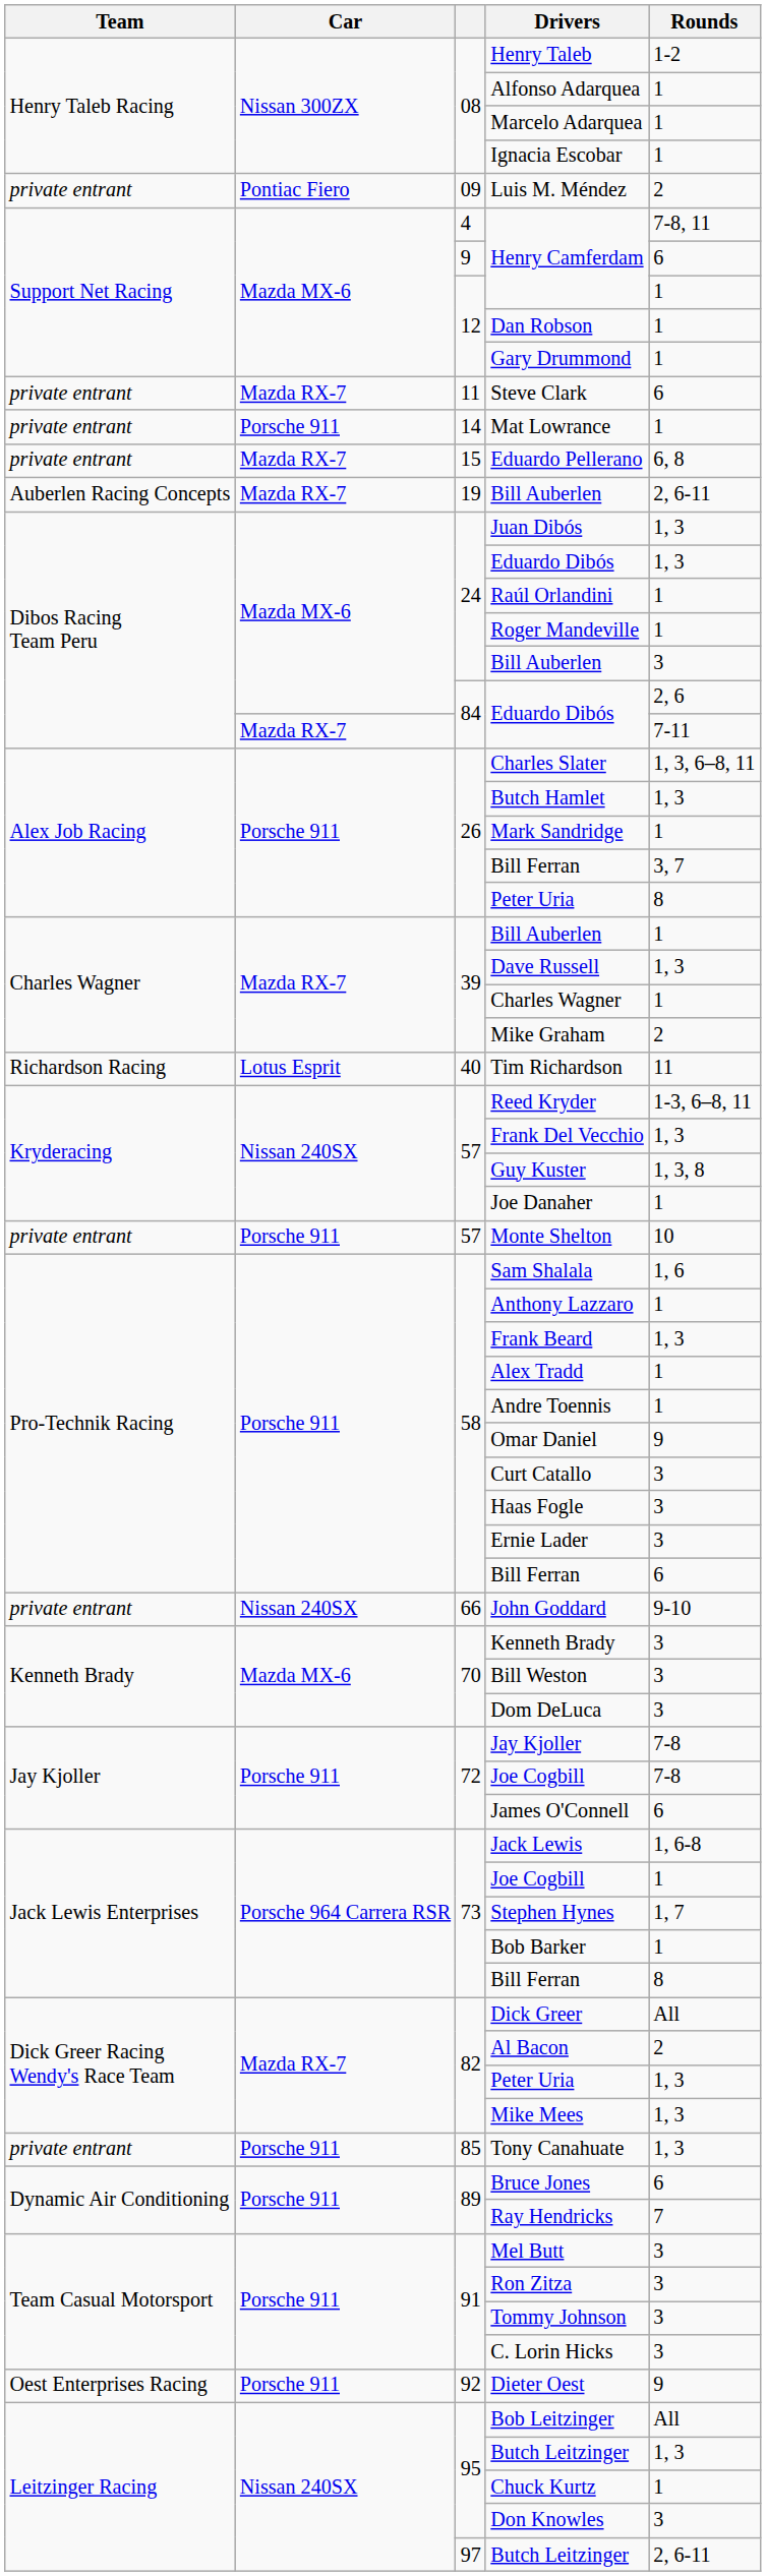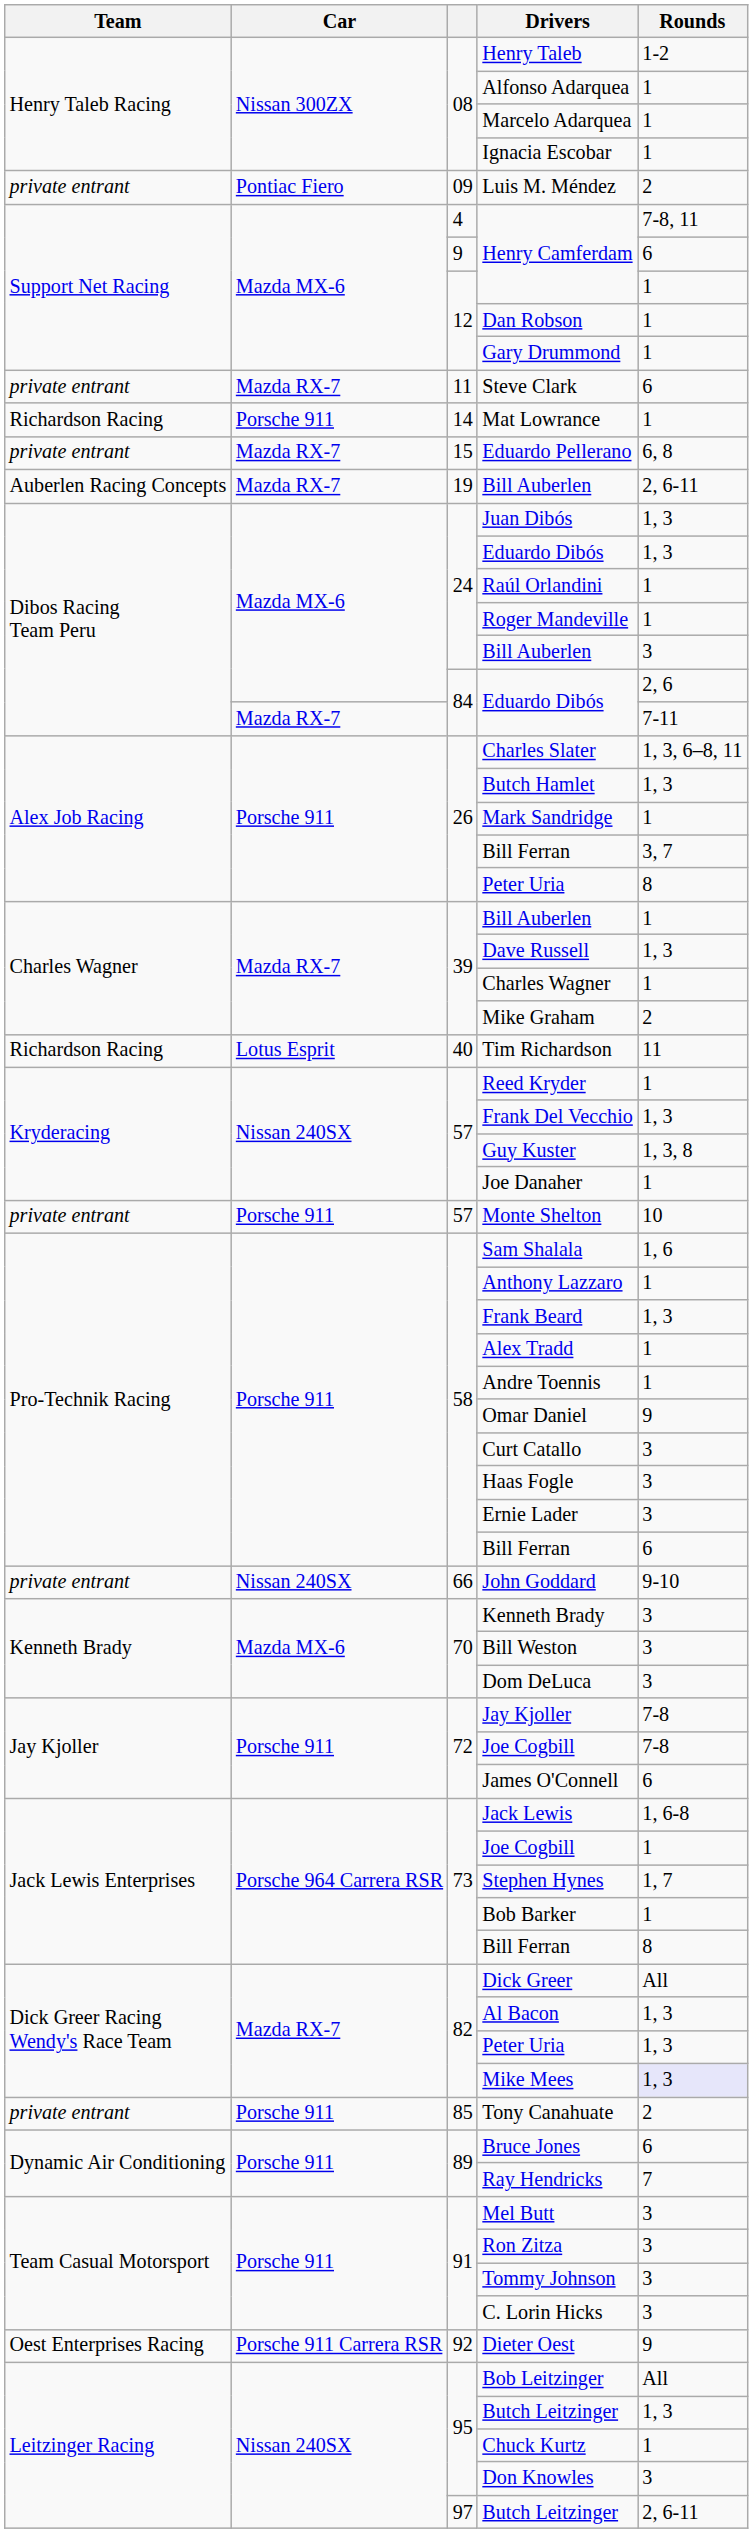 <table class="wikitable" style="font-size: 85%">
 <tr>
 <th>Team</th>
 <th>Car</th>
 <th></th>
 <th>Drivers</th>
 <th>Rounds</th>
 </tr>
 <tr>
 <td rowspan="4"> Henry Taleb Racing</td>
 <td rowspan="4"><a href='#'>Nissan 300ZX</a></td>
 <td rowspan="4">08</td>
 <td> <a href='#'>Henry Taleb</a></td>
 <td>1-2</td>
 </tr>
 <tr>
 <td> Alfonso Adarquea</td>
 <td>1</td>
 </tr>
 <tr>
 <td> Marcelo Adarquea</td>
 <td>1</td>
 </tr>
 <tr>
 <td> Ignacia Escobar</td>
 <td>1</td>
 </tr>
 <tr>
 <td><em>private entrant</em></td>
 <td><a href='#'>Pontiac Fiero</a></td>
 <td>09</td>
 <td> Luis M. Méndez</td>
 <td>2</td>
 </tr>
 <tr>
 <td rowspan="5"> <a href='#'>Support Net Racing</a></td>
 <td rowspan="5"><a href='#'>Mazda MX-6</a></td>
 <td>4</td>
 <td rowspan="3"> <a href='#'>Henry Camferdam</a></td>
 <td>7-8, 11</td>
 </tr>
 <tr>
 <td>9</td>
 <td>6</td>
 </tr>
 <tr>
 <td rowspan="3">12</td>
 <td>1</td>
 </tr>
 <tr>
 <td> <a href='#'>Dan Robson</a></td>
 <td>1</td>
 </tr>
 <tr>
 <td> <a href='#'>Gary Drummond</a></td>
 <td>1</td>
 </tr>
 <tr>
 <td><em>private entrant</em></td>
 <td><a href='#'>Mazda RX-7</a></td>
 <td>11</td>
 <td> Steve Clark</td>
 <td>6</td>
 </tr>
 <tr>
-<td><em>private entrant</em></td>
+<td> Richardson Racing</td>
 <td><a href='#'>Porsche 911</a></td>
 <td>14</td>
 <td> Mat Lowrance</td>
 <td>1</td>
 </tr>
 <tr>
 <td><em>private entrant</em></td>
 <td><a href='#'>Mazda RX-7</a></td>
 <td>15</td>
 <td> <a href='#'>Eduardo Pellerano</a></td>
 <td>6, 8</td>
 </tr>
 <tr>
 <td> Auberlen Racing Concepts</td>
 <td><a href='#'>Mazda RX-7</a></td>
 <td>19</td>
 <td> <a href='#'>Bill Auberlen</a></td>
 <td>2, 6-11</td>
 </tr>
 <tr>
 <td rowspan="7"> Dibos Racing<br> Team Peru</td>
 <td rowspan="6"><a href='#'>Mazda MX-6</a></td>
 <td rowspan="5">24</td>
 <td> <a href='#'>Juan Dibós</a></td>
 <td>1, 3</td>
 </tr>
 <tr>
 <td> <a href='#'>Eduardo Dibós</a></td>
 <td>1, 3</td>
 </tr>
 <tr>
 <td> <a href='#'>Raúl Orlandini</a></td>
 <td>1</td>
 </tr>
 <tr>
 <td> <a href='#'>Roger Mandeville</a></td>
 <td>1</td>
 </tr>
 <tr>
 <td> <a href='#'>Bill Auberlen</a></td>
 <td>3</td>
 </tr>
 <tr>
 <td rowspan="2">84</td>
 <td rowspan="2"> <a href='#'>Eduardo Dibós</a></td>
 <td>2, 6</td>
 </tr>
 <tr>
 <td><a href='#'>Mazda RX-7</a></td>
 <td>7-11</td>
 </tr>
 <tr>
 <td rowspan="5"> <a href='#'>Alex Job Racing</a></td>
 <td rowspan="5"><a href='#'>Porsche 911</a></td>
 <td rowspan="5">26</td>
 <td> <a href='#'>Charles Slater</a></td>
 <td>1, 3, 6–8, 11</td>
 </tr>
 <tr>
 <td> <a href='#'>Butch Hamlet</a></td>
 <td>1, 3</td>
 </tr>
 <tr>
 <td> <a href='#'>Mark Sandridge</a></td>
 <td>1</td>
 </tr>
 <tr>
 <td> Bill Ferran</td>
 <td>3, 7</td>
 </tr>
 <tr>
 <td> <a href='#'>Peter Uria</a></td>
 <td>8</td>
 </tr>
 <tr>
 <td rowspan="4"> Charles Wagner</td>
 <td rowspan="4"><a href='#'>Mazda RX-7</a></td>
 <td rowspan="4">39</td>
 <td> <a href='#'>Bill Auberlen</a></td>
 <td>1</td>
 </tr>
 <tr>
 <td> <a href='#'>Dave Russell</a></td>
 <td>1, 3</td>
 </tr>
 <tr>
 <td> Charles Wagner</td>
 <td>1</td>
 </tr>
 <tr>
 <td> Mike Graham</td>
 <td>2</td>
 </tr>
 <tr>
 <td> Richardson Racing</td>
 <td><a href='#'>Lotus Esprit</a></td>
 <td>40</td>
 <td> Tim Richardson</td>
 <td>11</td>
 </tr>
 <tr>
 <td rowspan="4"> <a href='#'>Kryderacing</a></td>
 <td rowspan="4"><a href='#'>Nissan 240SX</a></td>
 <td rowspan="4">57</td>
 <td> <a href='#'>Reed Kryder</a></td>
-<td>1-3, 6–8, 11</td>
+<td>1</td>
 </tr>
 <tr>
 <td> <a href='#'>Frank Del Vecchio</a></td>
 <td>1, 3</td>
 </tr>
 <tr>
 <td> <a href='#'>Guy Kuster</a></td>
 <td>1, 3, 8</td>
 </tr>
 <tr>
 <td> Joe Danaher</td>
 <td>1</td>
 </tr>
 <tr>
 <td><em>private entrant</em></td>
 <td><a href='#'>Porsche 911</a></td>
 <td>57</td>
 <td> <a href='#'>Monte Shelton</a></td>
 <td>10</td>
 </tr>
 <tr>
 <td rowspan="10"> Pro-Technik Racing</td>
 <td rowspan="10"><a href='#'>Porsche 911</a></td>
 <td rowspan="10">58</td>
 <td> <a href='#'>Sam Shalala</a></td>
 <td>1, 6</td>
 </tr>
 <tr>
 <td> <a href='#'>Anthony Lazzaro</a></td>
 <td>1</td>
 </tr>
 <tr>
 <td> <a href='#'>Frank Beard</a></td>
 <td>1, 3</td>
 </tr>
 <tr>
 <td> <a href='#'>Alex Tradd</a></td>
 <td>1</td>
 </tr>
 <tr>
 <td> Andre Toennis</td>
 <td>1</td>
 </tr>
 <tr>
 <td> Omar Daniel</td>
 <td>9</td>
 </tr>
 <tr>
 <td> Curt Catallo</td>
 <td>3</td>
 </tr>
 <tr>
 <td> Haas Fogle</td>
 <td>3</td>
 </tr>
 <tr>
 <td> Ernie Lader</td>
 <td>3</td>
 </tr>
 <tr>
 <td> Bill Ferran</td>
 <td>6</td>
 </tr>
 <tr>
 <td><em>private entrant</em></td>
 <td><a href='#'>Nissan 240SX</a></td>
 <td>66</td>
 <td> <a href='#'>John Goddard</a></td>
 <td>9-10</td>
 </tr>
 <tr>
 <td rowspan="3"> Kenneth Brady</td>
 <td rowspan="3"><a href='#'>Mazda MX-6</a></td>
 <td rowspan="3">70</td>
 <td> Kenneth Brady</td>
 <td>3</td>
 </tr>
 <tr>
 <td> Bill Weston</td>
 <td>3</td>
 </tr>
 <tr>
 <td> Dom DeLuca</td>
 <td>3</td>
 </tr>
 <tr>
 <td rowspan="3"> Jay Kjoller</td>
 <td rowspan="3"><a href='#'>Porsche 911</a></td>
 <td rowspan="3">72</td>
 <td> <a href='#'>Jay Kjoller</a></td>
 <td>7-8</td>
 </tr>
 <tr>
 <td> <a href='#'>Joe Cogbill</a></td>
 <td>7-8</td>
 </tr>
 <tr>
 <td> James O'Connell</td>
 <td>6</td>
 </tr>
 <tr>
 <td rowspan="5"> Jack Lewis Enterprises</td>
 <td rowspan="5"><a href='#'>Porsche 964 Carrera RSR</a></td>
 <td rowspan="5">73</td>
 <td> <a href='#'>Jack Lewis</a></td>
 <td>1, 6-8</td>
 </tr>
 <tr>
 <td> <a href='#'>Joe Cogbill</a></td>
 <td>1</td>
 </tr>
 <tr>
 <td> <a href='#'>Stephen Hynes</a></td>
 <td>1, 7</td>
 </tr>
 <tr>
 <td> Bob Barker</td>
 <td>1</td>
 </tr>
 <tr>
 <td> Bill Ferran</td>
 <td>8</td>
 </tr>
 <tr>
 <td rowspan="4"> Dick Greer Racing<br> <a href='#'>Wendy's</a> Race Team</td>
 <td rowspan="4"><a href='#'>Mazda RX-7</a></td>
 <td rowspan="4">82</td>
 <td> <a href='#'>Dick Greer</a></td>
 <td>All</td>
 </tr>
 <tr>
 <td> <a href='#'>Al Bacon</a></td>
-<td>2</td>
+<td>1, 3</td>
 </tr>
 <tr>
 <td> <a href='#'>Peter Uria</a></td>
 <td>1, 3</td>
 </tr>
 <tr>
 <td> <a href='#'>Mike Mees</a></td>
-<td>1, 3</td>
+<td style="background: lavender;">1, 3</td>
 </tr>
 <tr>
 <td><em>private entrant</em></td>
 <td><a href='#'>Porsche 911</a></td>
 <td>85</td>
 <td> Tony Canahuate</td>
-<td>1, 3</td>
+<td>2</td>
 </tr>
 <tr>
 <td rowspan="2"> Dynamic Air Conditioning</td>
 <td rowspan="2"><a href='#'>Porsche 911</a></td>
 <td rowspan="2">89</td>
 <td> <a href='#'>Bruce Jones</a></td>
 <td>6</td>
 </tr>
 <tr>
 <td> <a href='#'>Ray Hendricks</a></td>
 <td>7</td>
 </tr>
 <tr>
 <td rowspan="4"> Team Casual Motorsport</td>
 <td rowspan="4"><a href='#'>Porsche 911</a></td>
 <td rowspan="4">91</td>
 <td> <a href='#'>Mel Butt</a></td>
 <td>3</td>
 </tr>
 <tr>
 <td> <a href='#'>Ron Zitza</a></td>
 <td>3</td>
 </tr>
 <tr>
 <td> <a href='#'>Tommy Johnson</a></td>
 <td>3</td>
 </tr>
 <tr>
 <td> C. Lorin Hicks</td>
 <td>3</td>
 </tr>
 <tr>
 <td> Oest Enterprises Racing</td>
-<td><a href='#'>Porsche 911</a></td>
+<td><a href='#'>Porsche 911 Carrera RSR</a></td>
 <td>92</td>
 <td> <a href='#'>Dieter Oest</a></td>
 <td>9</td>
 </tr>
 <tr>
 <td rowspan="5"> <a href='#'>Leitzinger Racing</a></td>
 <td rowspan="5"><a href='#'>Nissan 240SX</a></td>
 <td rowspan="4">95</td>
 <td> <a href='#'>Bob Leitzinger</a></td>
 <td>All</td>
 </tr>
 <tr>
 <td> <a href='#'>Butch Leitzinger</a></td>
 <td>1, 3</td>
 </tr>
 <tr>
 <td> <a href='#'>Chuck Kurtz</a></td>
 <td>1</td>
 </tr>
 <tr>
 <td> <a href='#'>Don Knowles</a></td>
 <td>3</td>
 </tr>
 <tr>
 <td>97</td>
 <td> <a href='#'>Butch Leitzinger</a></td>
 <td>2, 6-11</td>
 </tr>
 </table>
